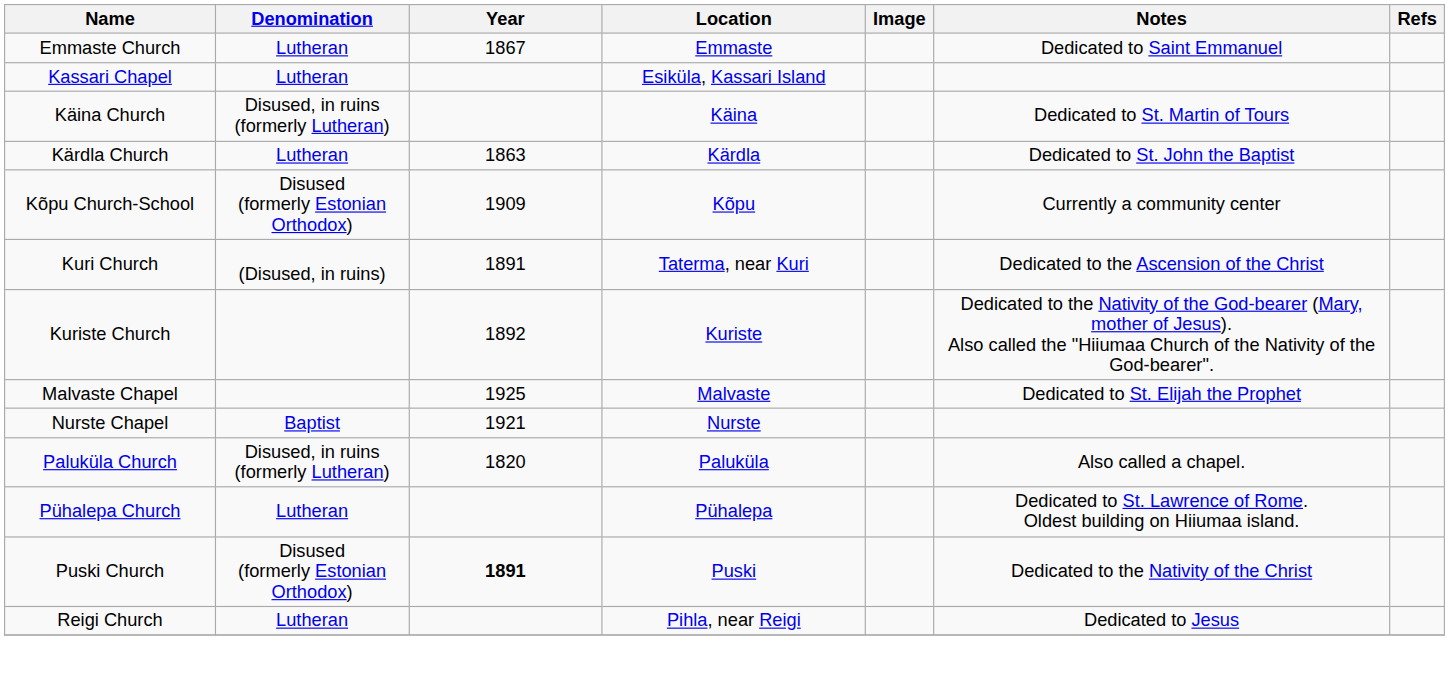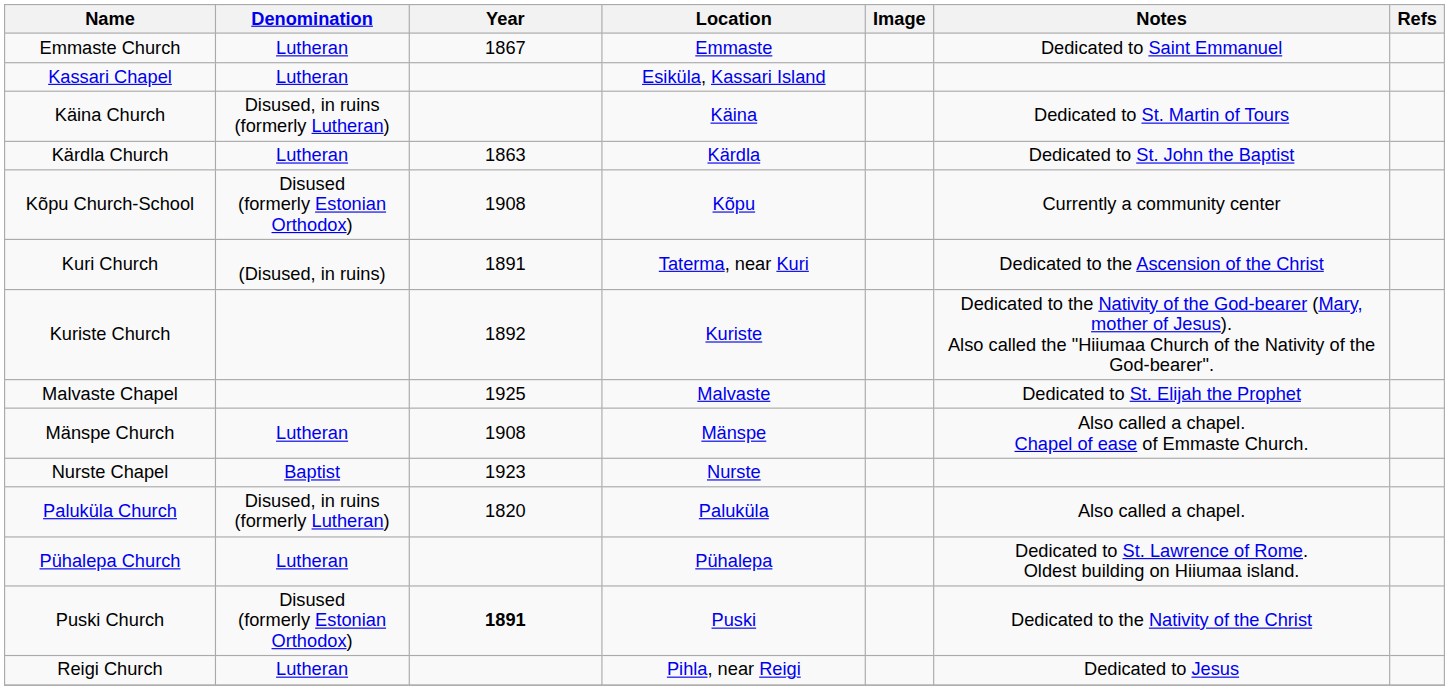 <table class="wikitable sortable" style="width:100%; text-align: center">
 <tr>
 <th width = 12%>Name</th>
 <th width = 11%><a href='#'>Denomination</a></th>
 <th width = 11%>Year</th>
 <th width = 15%>Location</th>
 <th width =  2% class="unsortable">Image</th>
 <th width = 26% class="unsortable">Notes</th>
 <th width =  2% class="unsortable">Refs</th>
 </tr>
 <tr>
 <td>Emmaste Church</td>
 <td><a href='#'>Lutheran</a></td>
 <td>1867</td>
 <td><a href='#'>Emmaste</a><br></td>
 <td></td>
 <td>Dedicated to <a href='#'>Saint Emmanuel</a></td>
 <td></td>
 </tr>
 <tr>
 <td><a href='#'>Kassari Chapel</a></td>
 <td><a href='#'>Lutheran</a></td>
 <td></td>
 <td><a href='#'>Esiküla</a>, <a href='#'>Kassari Island</a><br></td>
 <td></td>
 <td></td>
 <td></td>
 </tr>
 <tr>
 <td>Käina Church</td>
 <td>Disused, in ruins<br>(formerly <a href='#'>Lutheran</a>)</td>
 <td></td>
 <td><a href='#'>Käina</a><br></td>
 <td></td>
 <td>Dedicated to <a href='#'>St. Martin of Tours</a></td>
 <td></td>
 </tr>
 <tr>
 <td>Kärdla Church</td>
 <td><a href='#'>Lutheran</a></td>
 <td>1863</td>
 <td><a href='#'>Kärdla</a><br></td>
 <td></td>
 <td>Dedicated to <a href='#'>St. John the Baptist</a></td>
 <td></td>
 </tr>
 <tr>
 <td>Kõpu Church-School</td>
 <td>Disused<br>(formerly <a href='#'>Estonian Orthodox</a>)</td>
-<td>1909</td>
+<td>1908</td>
 <td><a href='#'>Kõpu</a><br></td>
 <td></td>
 <td>Currently a community center</td>
 <td></td>
 </tr>
 <tr>
 <td>Kuri Church</td>
 <td><br>(Disused, in ruins)</td>
 <td>1891</td>
 <td><a href='#'>Taterma</a>, near <a href='#'>Kuri</a><br></td>
 <td></td>
 <td>Dedicated to the <a href='#'>Ascension of the Christ</a></td>
 <td></td>
 </tr>
 <tr>
 <td>Kuriste Church</td>
 <td></td>
 <td>1892</td>
 <td><a href='#'>Kuriste</a><br></td>
 <td></td>
 <td>Dedicated to the <a href='#'>Nativity of the God-bearer</a> (<a href='#'>Mary, mother of Jesus</a>).<br>Also called the "Hiiumaa Church of the Nativity of the God-bearer".</td>
 <td></td>
 </tr>
 <tr>
 <td>Malvaste Chapel</td>
 <td></td>
 <td>1925</td>
 <td><a href='#'>Malvaste</a><br></td>
 <td></td>
 <td>Dedicated to <a href='#'>St. Elijah the Prophet</a></td>
 <td></td>
 </tr>
 <tr>
+<td>Mänspe Church</td>
+<td><a href='#'>Lutheran</a></td>
+<td>1908</td>
+<td><a href='#'>Mänspe</a><br></td>
+<td></td>
+<td>Also called a chapel.<br><a href='#'>Chapel of ease</a> of Emmaste Church.</td>
+<td></td>
+</tr>
+<tr>
 <td>Nurste Chapel</td>
 <td><a href='#'>Baptist</a></td>
-<td>1921</td>
+<td>1923</td>
 <td><a href='#'>Nurste</a><br></td>
 <td></td>
 <td></td>
 <td></td>
 </tr>
 <tr>
 <td><a href='#'>Paluküla Church</a></td>
 <td>Disused, in ruins<br>(formerly <a href='#'>Lutheran</a>)</td>
 <td>1820</td>
 <td><a href='#'>Paluküla</a><br></td>
 <td></td>
 <td>Also called a chapel.</td>
 <td></td>
 </tr>
 <tr>
 <td><a href='#'>Pühalepa Church</a></td>
 <td><a href='#'>Lutheran</a></td>
 <td></td>
 <td><a href='#'>Pühalepa</a><br></td>
 <td></td>
 <td>Dedicated to <a href='#'>St. Lawrence of Rome</a>.<br>Oldest building on Hiiumaa island.</td>
 <td></td>
 </tr>
 <tr>
 <td>Puski Church</td>
 <td>Disused<br>(formerly <a href='#'>Estonian Orthodox</a>)</td>
 <td><strong>1891</strong></td>
 <td><a href='#'>Puski</a><br></td>
 <td></td>
 <td>Dedicated to the <a href='#'>Nativity of the Christ</a></td>
 <td></td>
 </tr>
 <tr>
 <td>Reigi Church</td>
 <td><a href='#'>Lutheran</a></td>
 <td></td>
 <td><a href='#'>Pihla</a>, near <a href='#'>Reigi</a><br></td>
 <td></td>
 <td>Dedicated to <a href='#'>Jesus</a></td>
 <td></td>
 </tr>
 <tr>
 </tr>
 </table>
